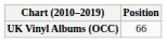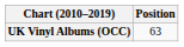 <table class="wikitable plainrowheaders" style="text-align:center;">
 <tr>
 <th scope="col">Chart (2010–2019)</th>
 <th scope="col">Position</th>
 </tr>
 <tr>
 <th scope="row">UK Vinyl Albums (OCC)</th>
-<td align="center">66</td>
+<td align="center">63</td>
 </tr>
 </table>
